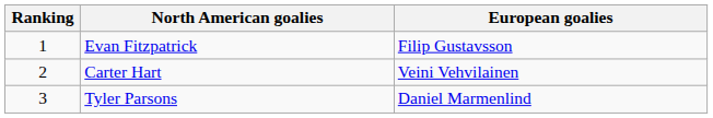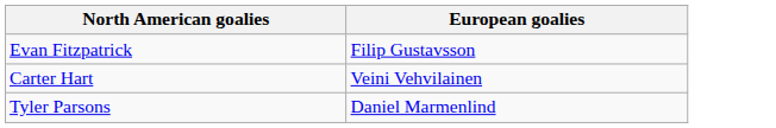 <table class="wikitable">
 <tr>
-<th style="width:4em;">Ranking</th>
 <th style="width:18em;">North American goalies</th>
 <th style="width:18em;">European goalies</th>
 </tr>
 <tr>
-<td style="text-align:center;">1</td>
 <td> <a href='#'>Evan Fitzpatrick</a></td>
 <td> <a href='#'>Filip Gustavsson</a></td>
 </tr>
 <tr>
-<td style="text-align:center;">2</td>
 <td> <a href='#'>Carter Hart</a></td>
 <td> <a href='#'>Veini Vehvilainen</a></td>
 </tr>
 <tr>
-<td style="text-align:center;">3</td>
 <td> <a href='#'>Tyler Parsons</a></td>
 <td> <a href='#'>Daniel Marmenlind</a></td>
 </tr>
 </table>
